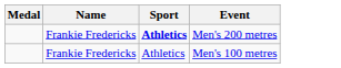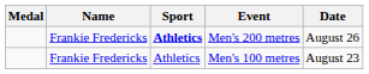 <table class="wikitable sortable" style="font-size: 95%;">
 <tr>
 <th>Medal</th>
 <th>Name</th>
 <th>Sport</th>
 <th>Event</th>
+<th>Date</th>
 </tr>
 <tr>
 <td></td>
 <td><a href='#'>Frankie Fredericks</a></td>
 <td><strong><a href='#'>Athletics</a></strong></td>
 <td><a href='#'>Men's 200 metres</a></td>
+<td>August 26</td>
 </tr>
 <tr>
 <td></td>
 <td><a href='#'>Frankie Fredericks</a></td>
 <td><a href='#'>Athletics</a></td>
 <td><a href='#'>Men's 100 metres</a></td>
+<td>August 23</td>
 </tr>
 </table>
